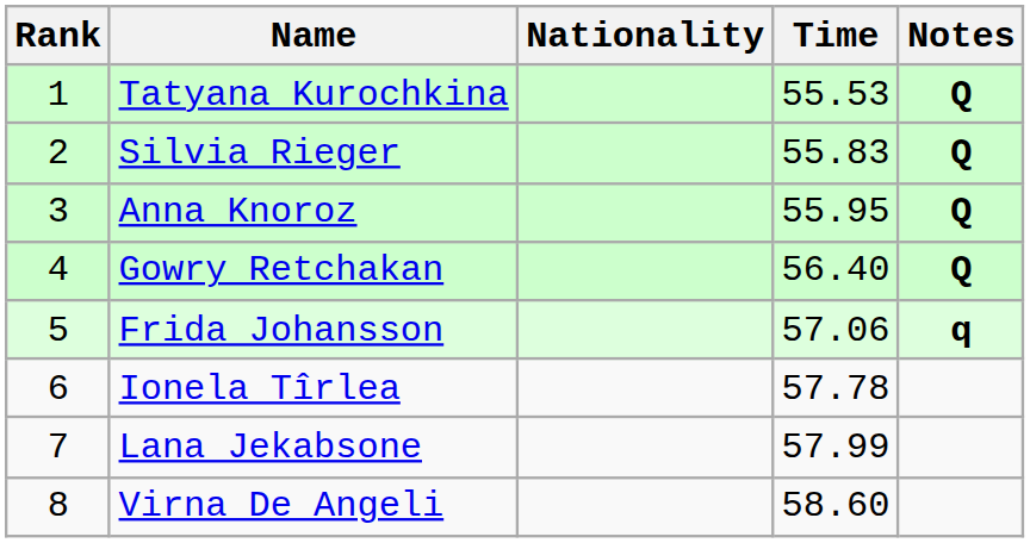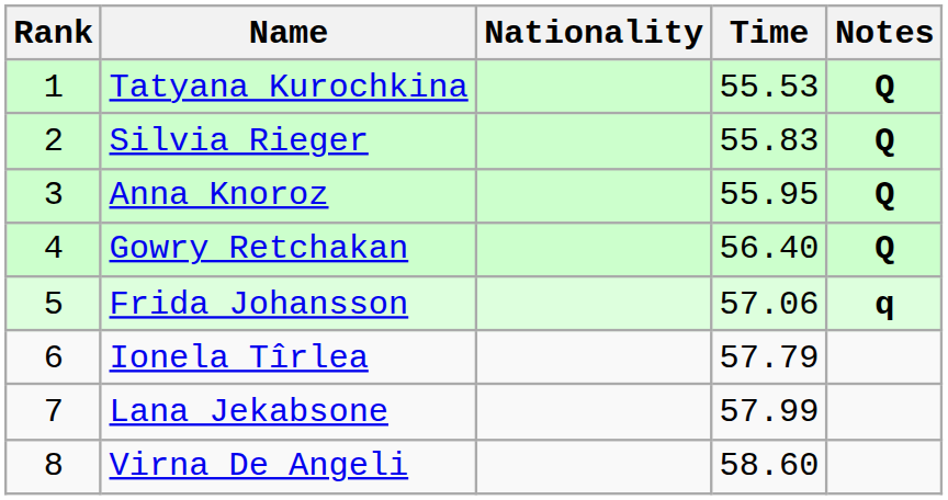 <table class="wikitable sortable" style="text-align:center">
 <tr>
 <th>Rank</th>
 <th>Name</th>
 <th>Nationality</th>
 <th>Time</th>
 <th>Notes</th>
 </tr>
 <tr bgcolor=ccffcc>
 <td>1</td>
 <td align=left><a href='#'>Tatyana Kurochkina</a></td>
 <td align=left></td>
 <td>55.53</td>
 <td><strong>Q</strong></td>
 </tr>
 <tr bgcolor=ccffcc>
 <td>2</td>
 <td align=left><a href='#'>Silvia Rieger</a></td>
 <td align=left></td>
 <td>55.83</td>
 <td><strong>Q</strong></td>
 </tr>
 <tr bgcolor=ccffcc>
 <td>3</td>
 <td align=left><a href='#'>Anna Knoroz</a></td>
 <td align=left></td>
 <td>55.95</td>
 <td><strong>Q</strong></td>
 </tr>
 <tr bgcolor=ccffcc>
 <td>4</td>
 <td align=left><a href='#'>Gowry Retchakan</a></td>
 <td align=left></td>
 <td>56.40</td>
 <td><strong>Q</strong></td>
 </tr>
 <tr bgcolor=ddffdd>
 <td>5</td>
 <td align=left><a href='#'>Frida Johansson</a></td>
 <td align=left></td>
 <td>57.06</td>
 <td><strong>q</strong></td>
 </tr>
 <tr>
 <td>6</td>
 <td align=left><a href='#'>Ionela Tîrlea</a></td>
 <td align=left></td>
-<td>57.78</td>
+<td>57.79</td>
 <td></td>
 </tr>
 <tr>
 <td>7</td>
 <td align=left><a href='#'>Lana Jekabsone</a></td>
 <td align=left></td>
 <td>57.99</td>
 <td></td>
 </tr>
 <tr>
 <td>8</td>
 <td align=left><a href='#'>Virna De Angeli</a></td>
 <td align=left></td>
 <td>58.60</td>
 <td></td>
 </tr>
 </table>
